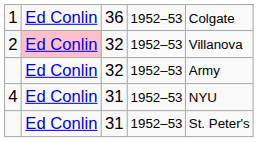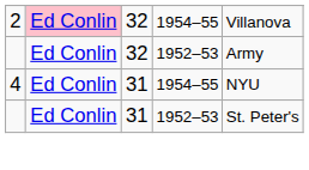 <table class="wikitable">
 <tr>
-</tr>
-<tr>
-<td>1</td>
-<td><a href='#'>Ed Conlin</a></td>
-<td>36</td>
-<td style="font-size:80%;">1952–53</td>
-<td style="font-size:80%;">Colgate</td>
 </tr>
 <tr>
 <td>2</td>
 <td style="background: pink;"><a href='#'>Ed Conlin</a></td>
 <td>32</td>
-<td style="font-size:80%;">1952–53</td>
+<td style="font-size:80%;">1954–55</td>
 <td style="font-size:80%;">Villanova</td>
 </tr>
 <tr>
 <td></td>
 <td><a href='#'>Ed Conlin</a></td>
 <td>32</td>
 <td style="font-size:80%;">1952–53</td>
 <td style="font-size:80%;">Army</td>
 </tr>
 <tr>
 <td>4</td>
 <td><a href='#'>Ed Conlin</a></td>
 <td>31</td>
-<td style="font-size:80%;">1952–53</td>
+<td style="font-size:80%;">1954–55</td>
 <td style="font-size:80%;">NYU</td>
 </tr>
 <tr>
 <td></td>
 <td><a href='#'>Ed Conlin</a></td>
 <td>31</td>
 <td style="font-size:80%;">1952–53</td>
 <td style="font-size:80%;">St. Peter's</td>
 </tr>
 </table>
